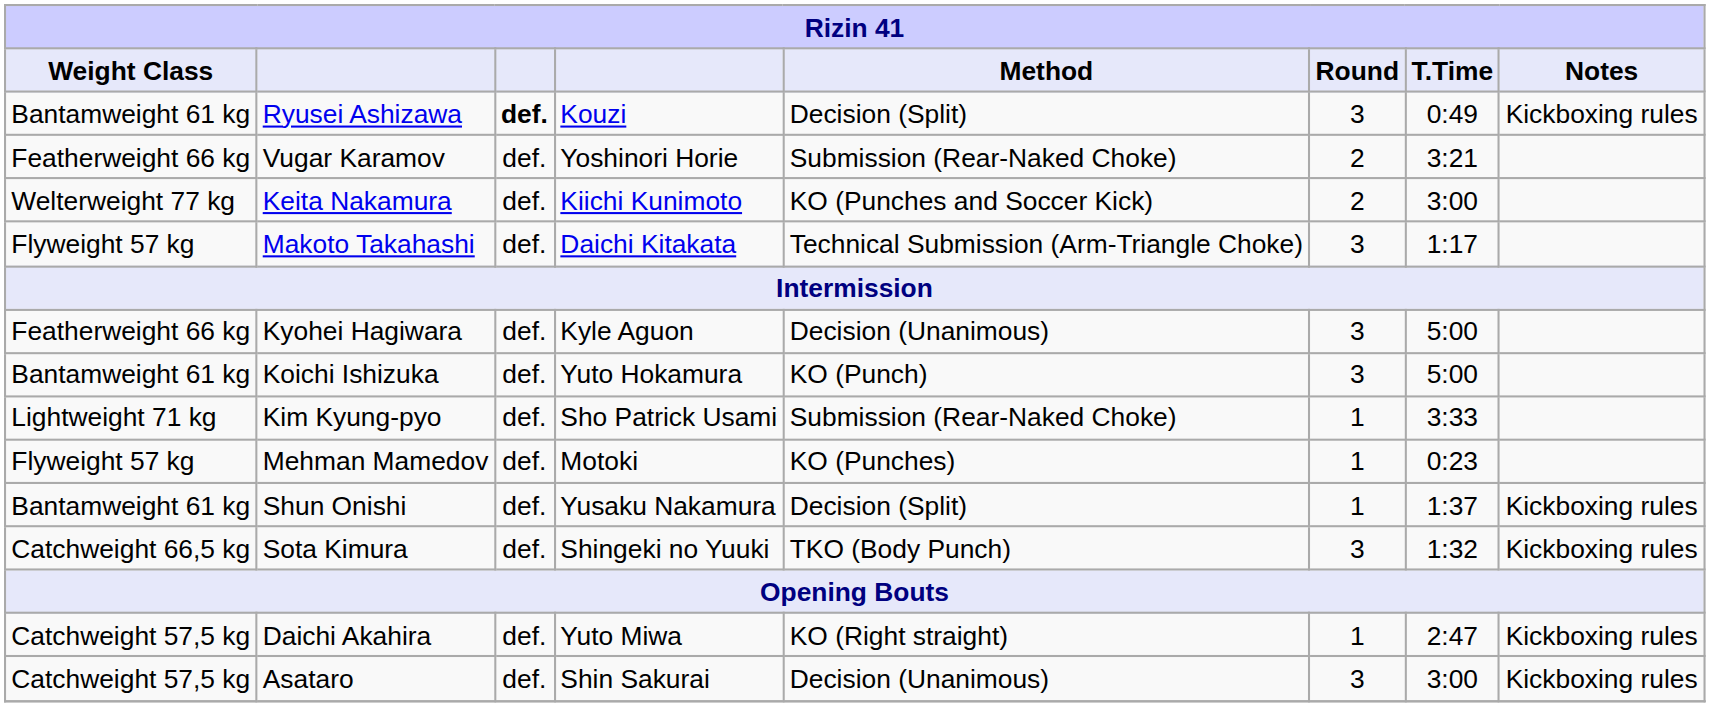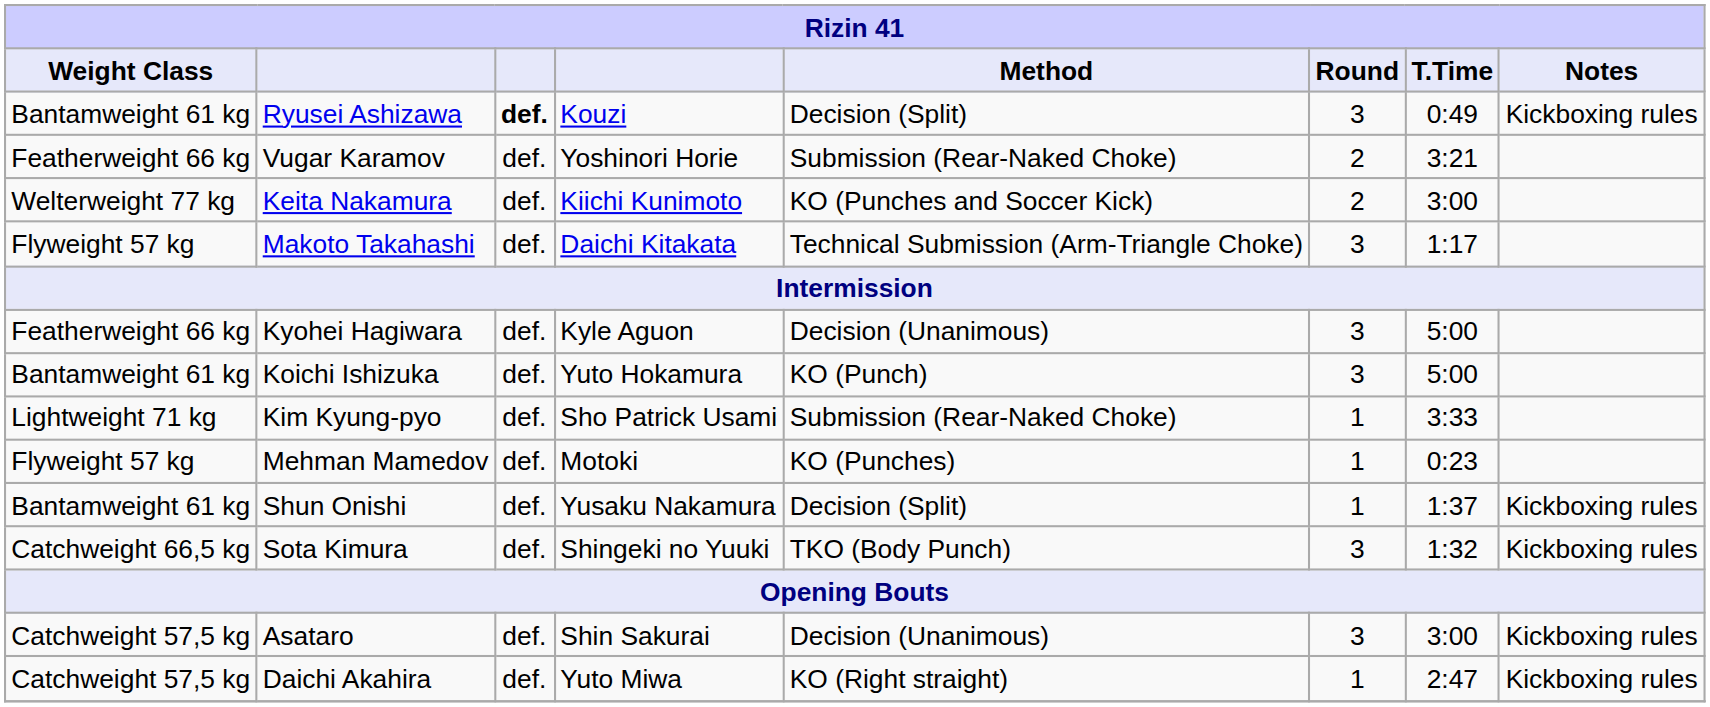 <table class="wikitable" style="font-size: 80%;">
 <tr>
 <th colspan="8" style="background-color: #ccf; color: #000080; text-align: center;"><strong>Rizin 41</strong></th>
 </tr>
 <tr>
 <th colspan="1" style="background-color: #E6E8FA; color: #000000; text-align: center;">Weight Class</th>
 <th colspan="1" style="background-color: #E6E8FA; color: #000000; text-align: center;"></th>
 <th colspan="1" style="background-color: #E6E8FA; color: #000000; text-align: center;"></th>
 <th colspan="1" style="background-color: #E6E8FA; color: #000000; text-align: center;"></th>
 <th colspan="1" style="background-color: #E6E8FA; color: #000000; text-align: center;">Method</th>
 <th colspan="1" style="background-color: #E6E8FA; color: #000000; text-align: center;">Round</th>
 <th colspan="1" style="background-color: #E6E8FA; color: #000000; text-align: center;">T.Time</th>
 <th colspan="1" style="background-color: #E6E8FA; color: #000000; text-align: center;">Notes</th>
 </tr>
 <tr>
 <td>Bantamweight 61 kg</td>
 <td> <a href='#'>Ryusei Ashizawa</a></td>
 <td align=center><strong>def.</strong></td>
 <td> <a href='#'>Kouzi</a></td>
 <td>Decision (Split)</td>
 <td align=center>3</td>
 <td align=center>0:49</td>
 <td>Kickboxing rules</td>
 </tr>
 <tr>
 <td>Featherweight 66 kg</td>
 <td> Vugar Karamov</td>
 <td align=center>def.</td>
 <td> Yoshinori Horie</td>
 <td>Submission (Rear-Naked Choke)</td>
 <td align=center>2</td>
 <td align=center>3:21</td>
 <td></td>
 </tr>
 <tr>
 <td>Welterweight 77 kg</td>
 <td> <a href='#'>Keita Nakamura</a></td>
 <td align=center>def.</td>
 <td> <a href='#'>Kiichi Kunimoto</a></td>
 <td>KO (Punches and Soccer Kick)</td>
 <td align=center>2</td>
 <td align=center>3:00</td>
 <td></td>
 </tr>
 <tr>
 <td>Flyweight 57 kg</td>
 <td> <a href='#'>Makoto Takahashi</a></td>
 <td align=center>def.</td>
 <td> <a href='#'>Daichi Kitakata</a></td>
 <td>Technical Submission (Arm-Triangle Choke)</td>
 <td align=center>3</td>
 <td align=center>1:17</td>
 <td></td>
 </tr>
 <tr>
 <th colspan="8" style="background-color: #E6E8FA; color: #000080; text-align: center;"><strong>Intermission</strong></th>
 </tr>
 <tr>
 <td>Featherweight 66 kg</td>
 <td> Kyohei Hagiwara</td>
 <td align=center>def.</td>
 <td> Kyle Aguon</td>
 <td>Decision (Unanimous)</td>
 <td align=center>3</td>
 <td align=center>5:00</td>
 <td></td>
 </tr>
 <tr>
 <td>Bantamweight 61 kg</td>
 <td> Koichi Ishizuka</td>
 <td align=center>def.</td>
 <td> Yuto Hokamura</td>
 <td>KO (Punch)</td>
 <td align=center>3</td>
 <td align=center>5:00</td>
 <td></td>
 </tr>
 <tr>
 <td>Lightweight 71 kg</td>
 <td> Kim Kyung-pyo</td>
 <td align=center>def.</td>
 <td> Sho Patrick Usami</td>
 <td>Submission (Rear-Naked Choke)</td>
 <td align=center>1</td>
 <td align=center>3:33</td>
 <td></td>
 </tr>
 <tr>
 <td>Flyweight 57 kg</td>
 <td> Mehman Mamedov</td>
 <td align=center>def.</td>
 <td> Motoki</td>
 <td>KO (Punches)</td>
 <td align=center>1</td>
 <td align=center>0:23</td>
 <td></td>
 </tr>
 <tr>
 <td>Bantamweight 61 kg</td>
 <td> Shun Onishi</td>
 <td align=center>def.</td>
 <td> Yusaku Nakamura</td>
 <td>Decision (Split)</td>
 <td align=center>1</td>
 <td align=center>1:37</td>
 <td>Kickboxing rules</td>
 </tr>
 <tr>
 <td>Catchweight 66,5 kg</td>
 <td> Sota Kimura</td>
 <td align=center>def.</td>
 <td> Shingeki no Yuuki</td>
 <td>TKO (Body Punch)</td>
 <td align=center>3</td>
 <td align=center>1:32</td>
 <td>Kickboxing rules</td>
 </tr>
 <tr>
 <th colspan="8" style="background-color: #E6E8FA; color: #000080; text-align: center;"><strong>Opening Bouts</strong></th>
 </tr>
 <tr>
 <td>Catchweight 57,5 kg</td>
+<td> Asataro</td>
+<td align=center>def.</td>
+<td> Shin Sakurai</td>
+<td>Decision (Unanimous)</td>
+<td align=center>3</td>
+<td align=center>3:00</td>
+<td>Kickboxing rules</td>
+</tr>
+<tr>
+<td>Catchweight 57,5 kg</td>
 <td> Daichi Akahira</td>
 <td align=center>def.</td>
 <td> Yuto Miwa</td>
 <td>KO (Right straight)</td>
 <td align=center>1</td>
 <td align=center>2:47</td>
 <td>Kickboxing rules</td>
 </tr>
 <tr>
-<td>Catchweight 57,5 kg</td>
-<td> Asataro</td>
-<td align=center>def.</td>
-<td> Shin Sakurai</td>
-<td>Decision (Unanimous)</td>
-<td align=center>3</td>
-<td align=center>3:00</td>
-<td>Kickboxing rules</td>
-</tr>
-<tr>
 </tr>
 </table>
